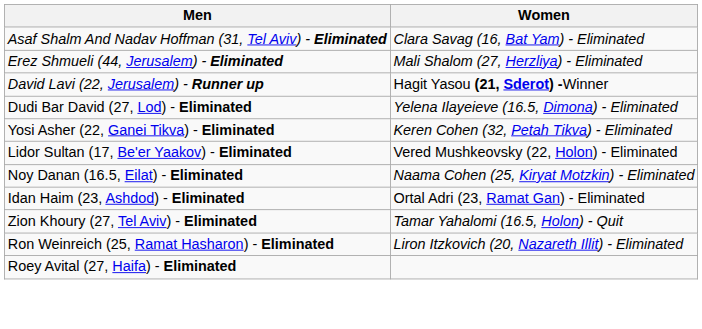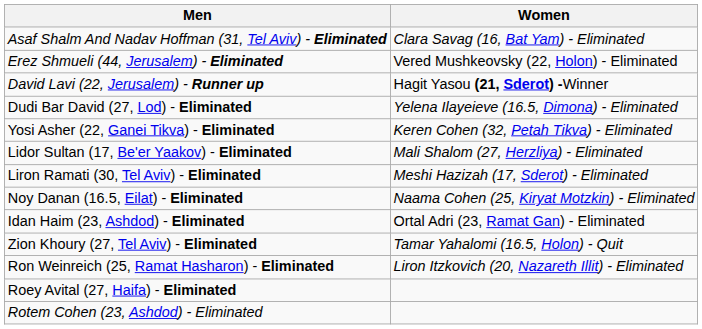 <table class="wikitable">
 <tr>
 <th>Men</th>
 <th>Women</th>
 </tr>
 <tr>
 <td><em>Asaf Shalm And Nadav Hoffman (31, <a href='#'>Tel Aviv</a>) - <strong>Eliminated<strong><em></td>
 <td><em>Clara Savag (16, <a href='#'>Bat Yam</a>) - </strong>Eliminated</em></strong></td>
 </tr>
 <tr>
 <td><em>Erez Shmueli (44, <a href='#'>Jerusalem</a>) - <strong>Eliminated<strong><em></td>
-<td><em>Mali Shalom (27, <a href='#'>Herzliya</a>) - </strong>Eliminated</em></strong></td>
+<td></em>Vered Mushkeovsky (22, <a href='#'>Holon</a>) - </strong>Eliminated</em></strong></td>
 </tr>
 <tr>
 <td><em>David Lavi (22, <a href='#'>Jerusalem</a>) - <strong>Runner up<strong><em></td>
 <td></strong>Hagit Yasou<strong> (21, <a href='#'>Sderot</a>) -</strong>Winner</em></strong></td>
 </tr>
 <tr>
 <td></em>Dudi Bar David (27, <a href='#'>Lod</a>) - <strong>Eliminated<strong><em></td>
 <td><em>Yelena Ilayeieve (16.5, <a href='#'>Dimona</a>) - </strong>Eliminated</em></strong></td>
 </tr>
 <tr>
 <td></em>Yosi Asher (22, <a href='#'>Ganei Tikva</a>) - <strong>Eliminated<strong><em></td>
 <td><em>Keren Cohen (32, <a href='#'>Petah Tikva</a>) - </strong>Eliminated</em></strong></td>
 </tr>
 <tr>
 <td></em>Lidor Sultan (17, <a href='#'>Be'er Yaakov</a>) - <strong>Eliminated<strong><em></td>
-<td></em>Vered Mushkeovsky (22, <a href='#'>Holon</a>) - </strong>Eliminated</em></strong></td>
+<td><em>Mali Shalom (27, <a href='#'>Herzliya</a>) - </strong>Eliminated</em></strong></td>
+</tr>
+<tr>
+<td></em>Liron Ramati (30, <a href='#'>Tel Aviv</a>) - <strong>Eliminated<strong><em></td>
+<td><em>Meshi Hazizah (17, <a href='#'>Sderot</a>) - </strong>Eliminated</em></strong></td>
 </tr>
 <tr>
 <td></em>Noy Danan (16.5, <a href='#'>Eilat</a>) - <strong>Eliminated<strong><em></td>
 <td><em>Naama Cohen (25, <a href='#'>Kiryat Motzkin</a>) - </strong>Eliminated</em></strong></td>
 </tr>
 <tr>
 <td></em>Idan Haim (23, <a href='#'>Ashdod</a>) - <strong>Eliminated<strong><em></td>
 <td></em>Ortal Adri (23, <a href='#'>Ramat Gan</a>) - </strong>Eliminated</em></strong></td>
 </tr>
 <tr>
 <td></em>Zion Khoury (27, <a href='#'>Tel Aviv</a>) - <strong>Eliminated<strong><em></td>
 <td><em>Tamar Yahalomi (16.5, <a href='#'>Holon</a>) - </strong>Quit</em></strong></td>
 </tr>
 <tr>
 <td></em>Ron Weinreich (25, <a href='#'>Ramat Hasharon</a>) - <strong>Eliminated<strong><em></td>
 <td><em>Liron Itzkovich (20, <a href='#'>Nazareth Illit</a>) - </strong>Eliminated</em></strong></td>
 </tr>
 <tr>
 <td></em>Roey Avital (27, <a href='#'>Haifa</a>) - <strong>Eliminated<strong><em></td>
 <td></td>
 </tr>
+<tr>
+<td><em>Rotem Cohen (23, <a href='#'>Ashdod</a>) - </strong>Eliminated</em></strong></td>
+<td></td>
+</tr>
 </table>
